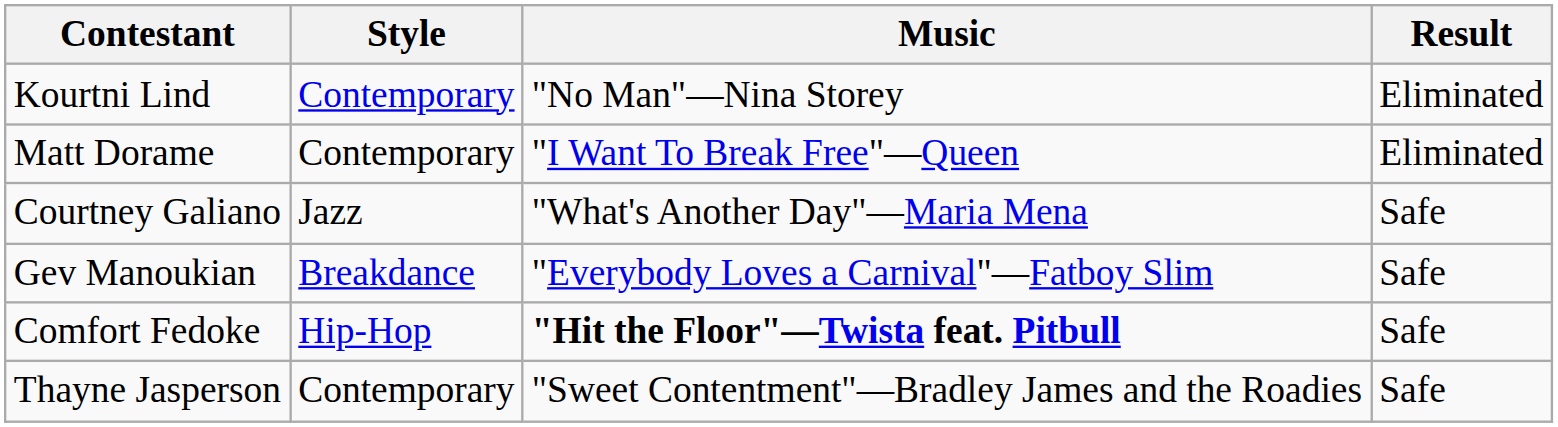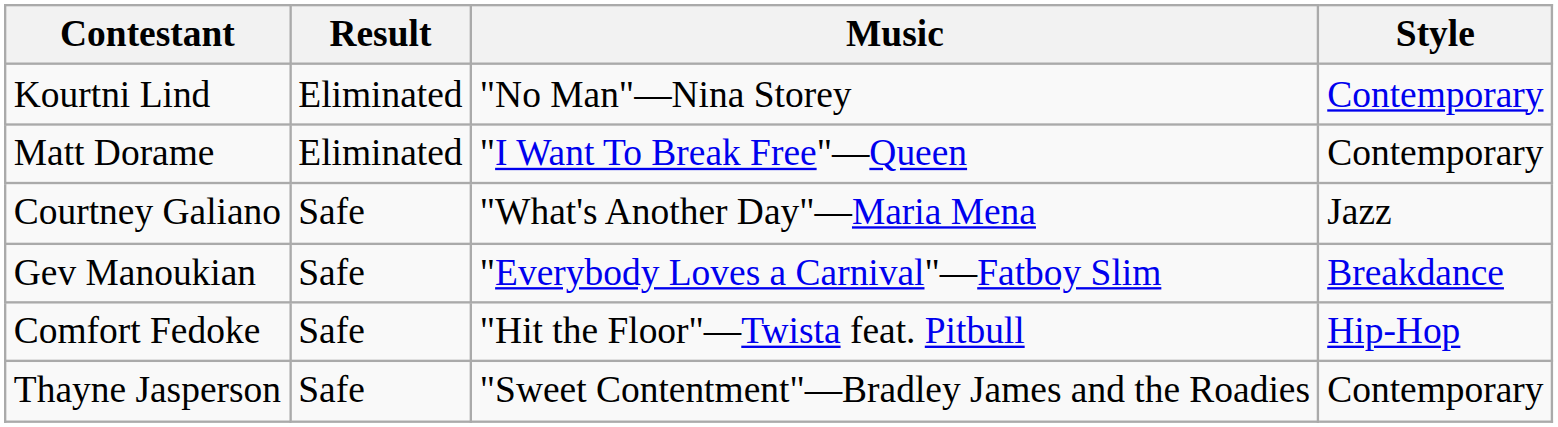 <table class="wikitable">
 <tr>
 <th>Contestant</th>
+<th>Result</th>
+<th>Music</th>
 <th>Style</th>
-<th>Music</th>
-<th>Result</th>
 </tr>
 <tr>
 <td>Kourtni Lind</td>
+<td>Eliminated</td>
+<td>"No Man"—Nina Storey</td>
 <td><a href='#'>Contemporary</a></td>
-<td>"No Man"—Nina Storey</td>
-<td>Eliminated</td>
 </tr>
 <tr>
 <td>Matt Dorame</td>
+<td>Eliminated</td>
+<td>"<a href='#'>I Want To Break Free</a>"—<a href='#'>Queen</a></td>
 <td>Contemporary</td>
-<td>"<a href='#'>I Want To Break Free</a>"—<a href='#'>Queen</a></td>
-<td>Eliminated</td>
 </tr>
 <tr>
 <td>Courtney Galiano</td>
+<td>Safe</td>
+<td>"What's Another Day"—<a href='#'>Maria Mena</a></td>
 <td>Jazz</td>
-<td>"What's Another Day"—<a href='#'>Maria Mena</a></td>
-<td>Safe</td>
 </tr>
 <tr>
 <td>Gev Manoukian</td>
+<td>Safe</td>
+<td>"<a href='#'>Everybody Loves a Carnival</a>"—<a href='#'>Fatboy Slim</a></td>
 <td><a href='#'>Breakdance</a></td>
-<td>"<a href='#'>Everybody Loves a Carnival</a>"—<a href='#'>Fatboy Slim</a></td>
-<td>Safe</td>
 </tr>
 <tr>
 <td>Comfort Fedoke</td>
+<td>Safe</td>
+<td>"Hit the Floor"—<a href='#'>Twista</a> feat. <a href='#'>Pitbull</a></td>
 <td><a href='#'>Hip-Hop</a></td>
-<td><strong>"Hit the Floor"—<a href='#'>Twista</a> feat. <a href='#'>Pitbull</a></strong></td>
-<td>Safe</td>
 </tr>
 <tr>
 <td>Thayne Jasperson</td>
+<td>Safe</td>
+<td>"Sweet Contentment"—Bradley James and the Roadies</td>
 <td>Contemporary</td>
-<td>"Sweet Contentment"—Bradley James and the Roadies</td>
-<td>Safe</td>
 </tr>
 </table>
